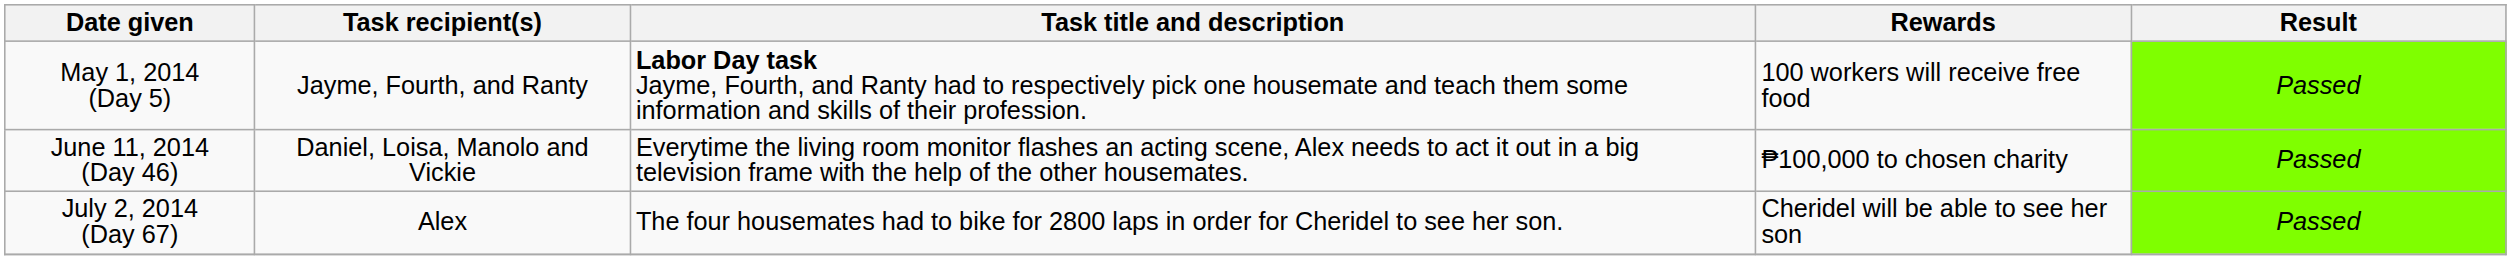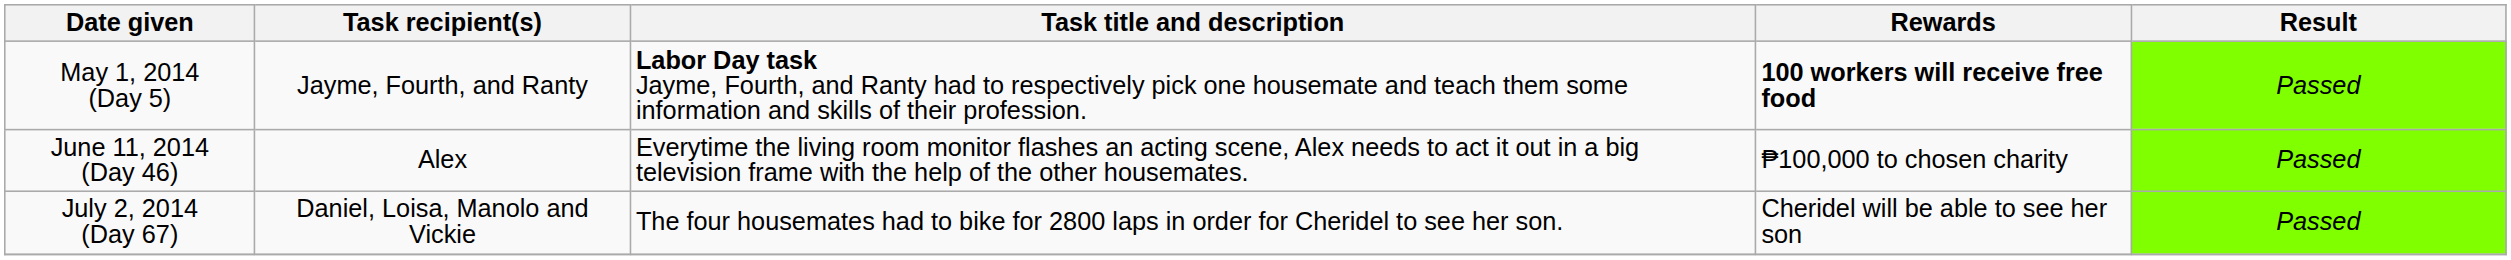 <table class="wikitable" style="text-align:center; font-size:100%; line-height:16px;" width="100%">
 <tr>
 <th style="width: 10%;">Date given</th>
 <th style="width: 15%;">Task recipient(s)</th>
 <th style="width: 45%;">Task title and description</th>
 <th style="width: 15%;">Rewards</th>
 <th style="width: 15%;">Result</th>
 </tr>
 <tr>
 <td>May 1, 2014<br>(Day 5)</td>
 <td>Jayme, Fourth, and Ranty</td>
 <td align="left"><strong>Labor Day task</strong><br>Jayme, Fourth, and Ranty had to respectively pick one housemate and teach them some information and skills of their profession.</td>
-<td align="left">100 workers will receive free food</td>
+<td align="left"><strong>100 workers will receive free food</strong></td>
 <td align="center" style="background:#7FFF00;"><em>Passed</em></td>
 </tr>
 <tr>
 <td>June 11, 2014<br>(Day 46)</td>
-<td>Daniel, Loisa, Manolo and Vickie</td>
+<td>Alex</td>
 <td align="left">Everytime the living room monitor flashes an acting scene, Alex needs to act it out in a big television frame with the help of the other housemates.</td>
 <td align="left">₱100,000 to chosen charity</td>
 <td align="center" style="background:#7FFF00;"><em>Passed</em></td>
 </tr>
 <tr>
 <td>July 2, 2014<br>(Day 67)</td>
-<td>Alex</td>
+<td>Daniel, Loisa, Manolo and Vickie</td>
 <td align="left">The four housemates had to bike for 2800 laps in order for Cheridel to see her son.</td>
 <td align="left">Cheridel will be able to see her son</td>
 <td align="center" style="background:#7FFF00;"><em>Passed</em></td>
 </tr>
 <tr>
 </tr>
 </table>
